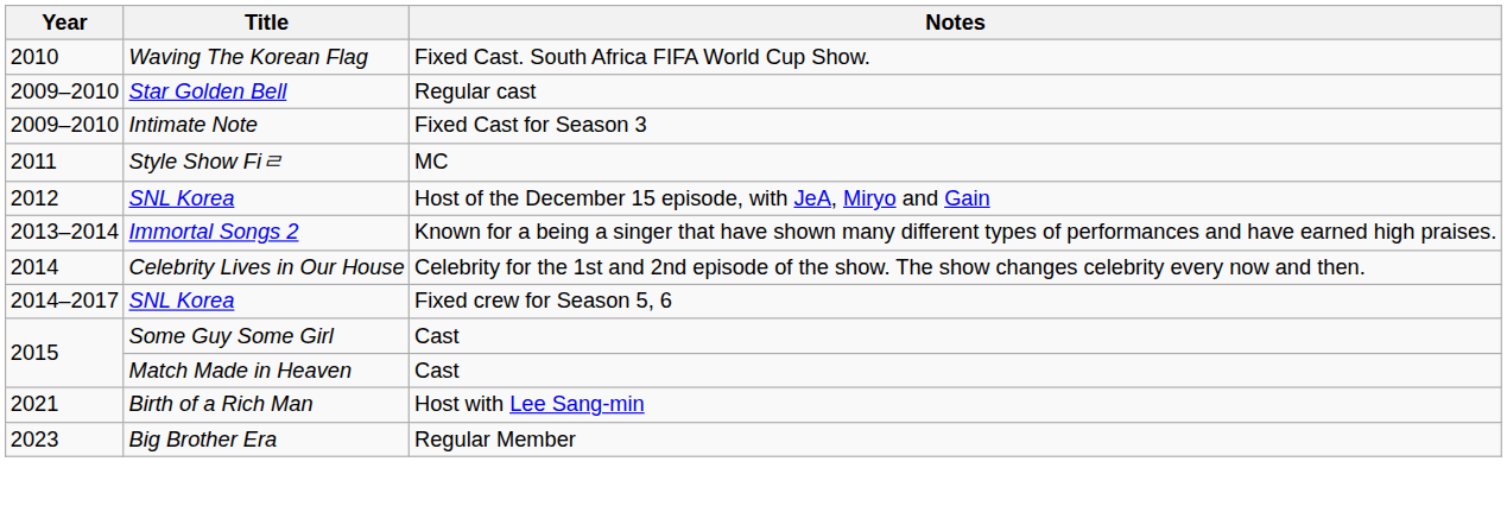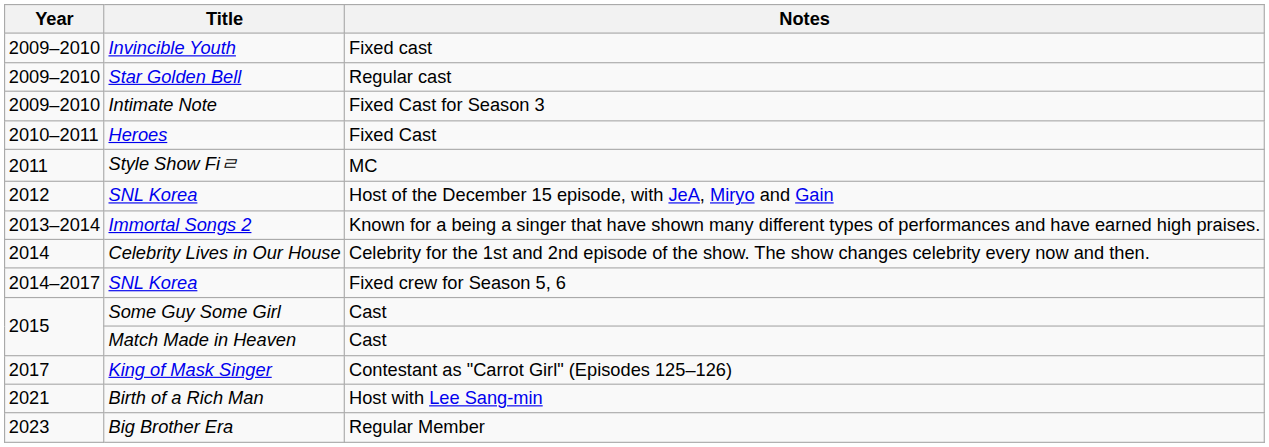 <table class="wikitable">
 <tr>
 <th scope="col">Year</th>
 <th scope="col">Title</th>
 <th scope="col">Notes</th>
 </tr>
 <tr>
-<td>2010</td>
-<td><em>Waving The Korean Flag</em></td>
-<td>Fixed Cast. South Africa FIFA World Cup Show.</td>
+<td>2009–2010</td>
+<td><em><a href='#'>Invincible Youth</a></em></td>
+<td>Fixed cast</td>
 </tr>
 <tr>
 <td>2009–2010</td>
 <td><em><a href='#'>Star Golden Bell</a></em></td>
 <td>Regular cast</td>
 </tr>
 <tr>
 <td>2009–2010</td>
 <td><em>Intimate Note</em></td>
 <td>Fixed Cast for Season 3</td>
+</tr>
+<tr>
+<td>2010–2011</td>
+<td><em><a href='#'>Heroes</a></em></td>
+<td>Fixed Cast</td>
 </tr>
 <tr>
 <td>2011</td>
 <td><em>Style Show Fiㄹ</em></td>
 <td>MC</td>
 </tr>
 <tr>
 <td>2012</td>
 <td><em><a href='#'>SNL Korea</a></em></td>
 <td>Host of the December 15 episode, with <a href='#'>JeA</a>, <a href='#'>Miryo</a> and <a href='#'>Gain</a></td>
 </tr>
 <tr>
 <td>2013–2014</td>
 <td><em><a href='#'>Immortal Songs 2</a></em></td>
 <td>Known for a being a singer that have shown many different types of performances and have earned high praises.</td>
 </tr>
 <tr>
 <td>2014</td>
 <td><em>Celebrity Lives in Our House</em></td>
 <td>Celebrity for the 1st and 2nd episode of the show. The show changes celebrity every now and then.</td>
 </tr>
 <tr>
 <td>2014–2017</td>
 <td><em><a href='#'>SNL Korea</a></em></td>
 <td>Fixed crew for Season 5, 6</td>
 </tr>
 <tr>
 <td rowspan="2">2015</td>
 <td><em>Some Guy Some Girl</em></td>
 <td>Cast</td>
 </tr>
 <tr>
 <td><em>Match Made in Heaven</em></td>
 <td>Cast</td>
 </tr>
 <tr>
+<td>2017</td>
+<td><em><a href='#'>King of Mask Singer</a></em></td>
+<td>Contestant as "Carrot Girl" (Episodes 125–126)</td>
+</tr>
+<tr>
 <td>2021</td>
 <td><em>Birth of a Rich Man</em></td>
 <td>Host  with <a href='#'>Lee Sang-min</a></td>
 </tr>
 <tr>
 <td>2023</td>
 <td><em>Big Brother Era</em>  </td>
 <td>Regular Member</td>
 </tr>
 </table>
